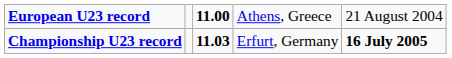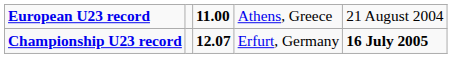 <table class="wikitable">
 <tr>
 <td><strong><a href='#'>European U23 record</a></strong></td>
 <td></td>
 <td><strong>11.00</strong></td>
 <td><a href='#'>Athens</a>, Greece</td>
 <td>21 August 2004</td>
 </tr>
 <tr>
 <td><strong><a href='#'>Championship U23 record</a></strong></td>
 <td></td>
-<td><strong>11.03</strong></td>
+<td><strong>12.07</strong></td>
 <td><a href='#'>Erfurt</a>, Germany</td>
 <td><strong>16 July 2005</strong></td>
 </tr>
 </table>
